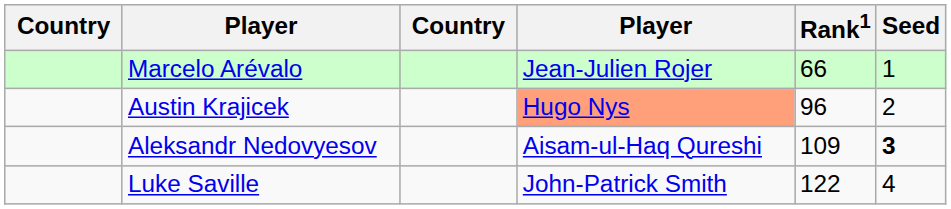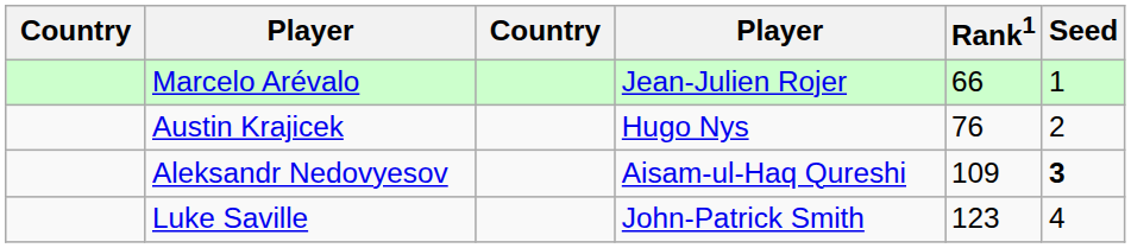 <table class="sortable wikitable">
 <tr>
 <th width="70">Country</th>
 <th width="175">Player</th>
 <th width="70">Country</th>
 <th width="175">Player</th>
 <th>Rank<sup>1</sup></th>
 <th>Seed</th>
 </tr>
 <tr bgcolor=#cfc>
 <td></td>
 <td><a href='#'>Marcelo Arévalo</a></td>
 <td></td>
 <td><a href='#'>Jean-Julien Rojer</a></td>
 <td>66</td>
 <td>1</td>
 </tr>
 <tr>
 <td></td>
 <td><a href='#'>Austin Krajicek</a></td>
 <td></td>
-<td style="background: lightsalmon;"><a href='#'>Hugo Nys</a></td>
-<td>96</td>
+<td><a href='#'>Hugo Nys</a></td>
+<td>76</td>
 <td>2</td>
 </tr>
 <tr>
 <td></td>
 <td><a href='#'>Aleksandr Nedovyesov</a></td>
 <td></td>
 <td><a href='#'>Aisam-ul-Haq Qureshi</a></td>
 <td>109</td>
 <td><strong>3</strong></td>
 </tr>
 <tr>
 <td></td>
 <td><a href='#'>Luke Saville</a></td>
 <td></td>
 <td><a href='#'>John-Patrick Smith</a></td>
-<td>122</td>
+<td>123</td>
 <td>4</td>
 </tr>
 </table>
